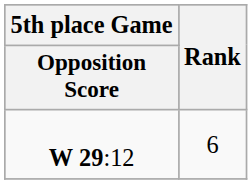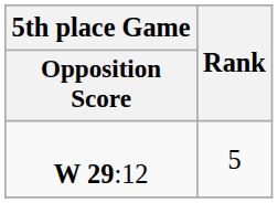 <table class=wikitable style="font-size:90%">
 <tr>
 <th>5th place Game</th>
 <th rowspan=2>Rank</th>
 </tr>
 <tr style="font-size:95%">
 <th>Opposition<br>Score</th>
 </tr>
 <tr align=center>
 <td><br><strong>W</strong>  <strong>29</strong>:12</td>
-<td>6</td>
+<td>5</td>
 </tr>
 </table>
